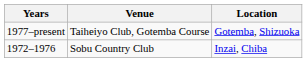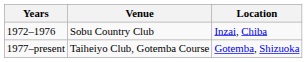 <table class=wikitable style="font-size:95%">
 <tr>
 <th>Years</th>
 <th>Venue</th>
 <th>Location</th>
 </tr>
 <tr>
+<td>1972–1976</td>
+<td>Sobu Country Club</td>
+<td><a href='#'>Inzai</a>, <a href='#'>Chiba</a></td>
+</tr>
+<tr>
 <td>1977–present</td>
 <td>Taiheiyo Club, Gotemba Course</td>
 <td><a href='#'>Gotemba</a>, <a href='#'>Shizuoka</a></td>
 </tr>
-<tr>
-<td>1972–1976</td>
-<td>Sobu Country Club</td>
-<td><a href='#'>Inzai</a>, <a href='#'>Chiba</a></td>
-</tr>
 </table>
